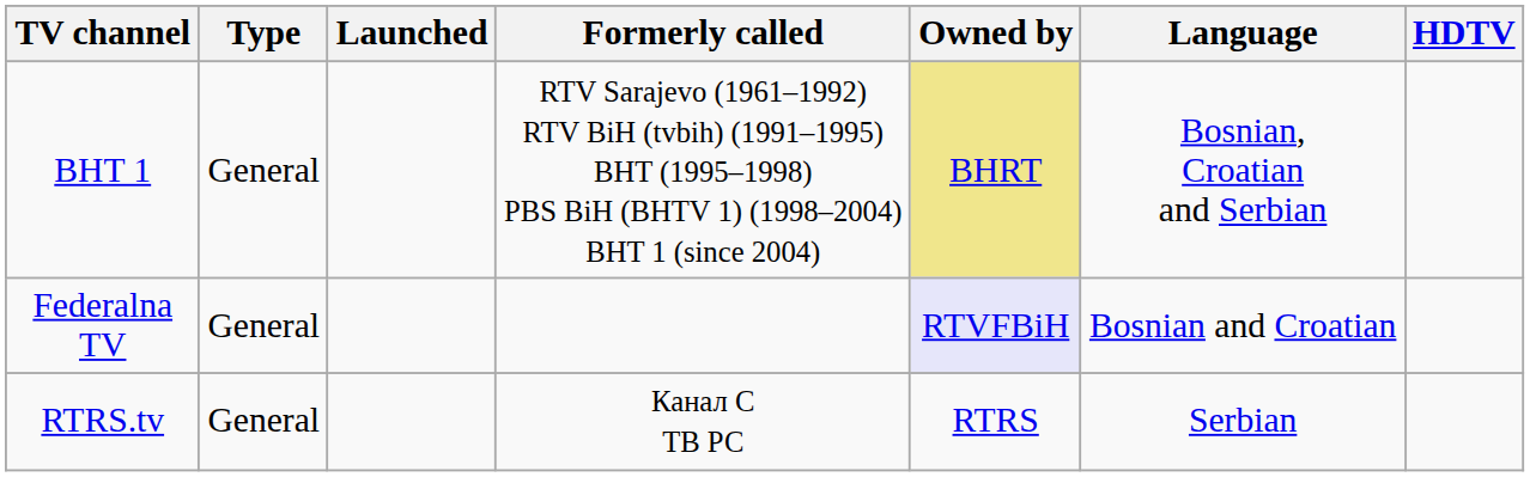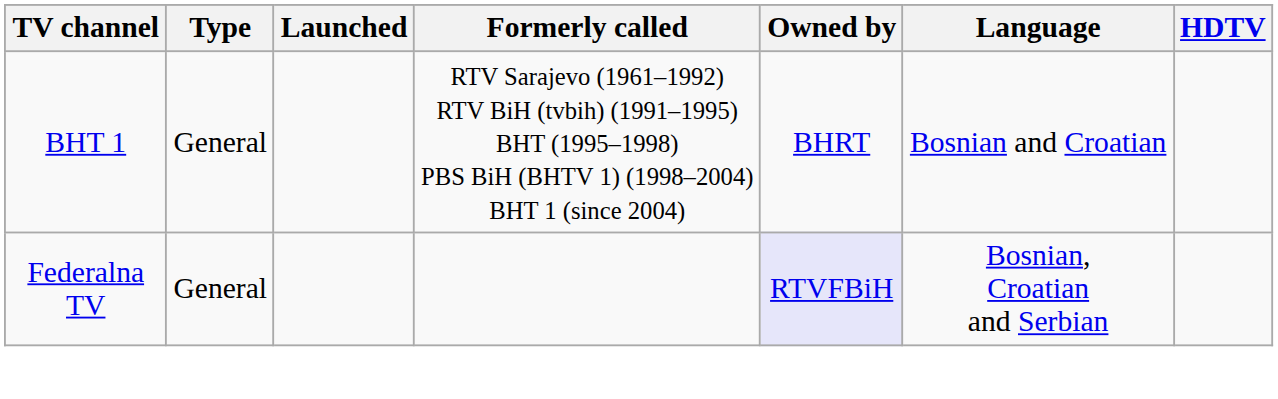 <table class="sortable wikitable" style="font-size: 100%; text-align: center">
 <tr>
 <th width=80>TV channel</th>
 <th>Type</th>
 <th>Launched</th>
 <th>Formerly called</th>
 <th>Owned by</th>
 <th>Language</th>
 <th><a href='#'>HDTV</a></th>
 </tr>
 <tr>
 <td><a href='#'>BHT 1</a></td>
 <td>General</td>
 <td></td>
 <td><small>RTV Sarajevo (1961–1992)<br> RTV BiH (tvbih) (1991–1995)<br> BHT (1995–1998)<br> PBS BiH (BHTV 1) (1998–2004)<br> BHT 1 (since 2004)</small></td>
-<td style="background: khaki;"><a href='#'>BHRT</a></td>
-<td><a href='#'>Bosnian</a>,<br> <a href='#'>Croatian</a><br> and <a href='#'>Serbian</a></td>
+<td><a href='#'>BHRT</a></td>
+<td><a href='#'>Bosnian</a> and <a href='#'>Croatian</a></td>
 <td></td>
 </tr>
 <tr>
 <td><a href='#'>Federalna TV</a></td>
 <td>General</td>
 <td></td>
 <td></td>
 <td style="background: lavender;"><a href='#'>RTVFBiH</a></td>
-<td><a href='#'>Bosnian</a> and <a href='#'>Croatian</a></td>
-<td></td>
-</tr>
-<tr>
-<td><a href='#'>RTRS.tv</a></td>
-<td>General</td>
-<td></td>
-<td><small>Канал С<br>ТВ РС</small></td>
-<td><a href='#'>RTRS</a></td>
-<td><a href='#'>Serbian</a></td>
+<td><a href='#'>Bosnian</a>,<br> <a href='#'>Croatian</a><br> and <a href='#'>Serbian</a></td>
 <td></td>
 </tr>
 </table>
